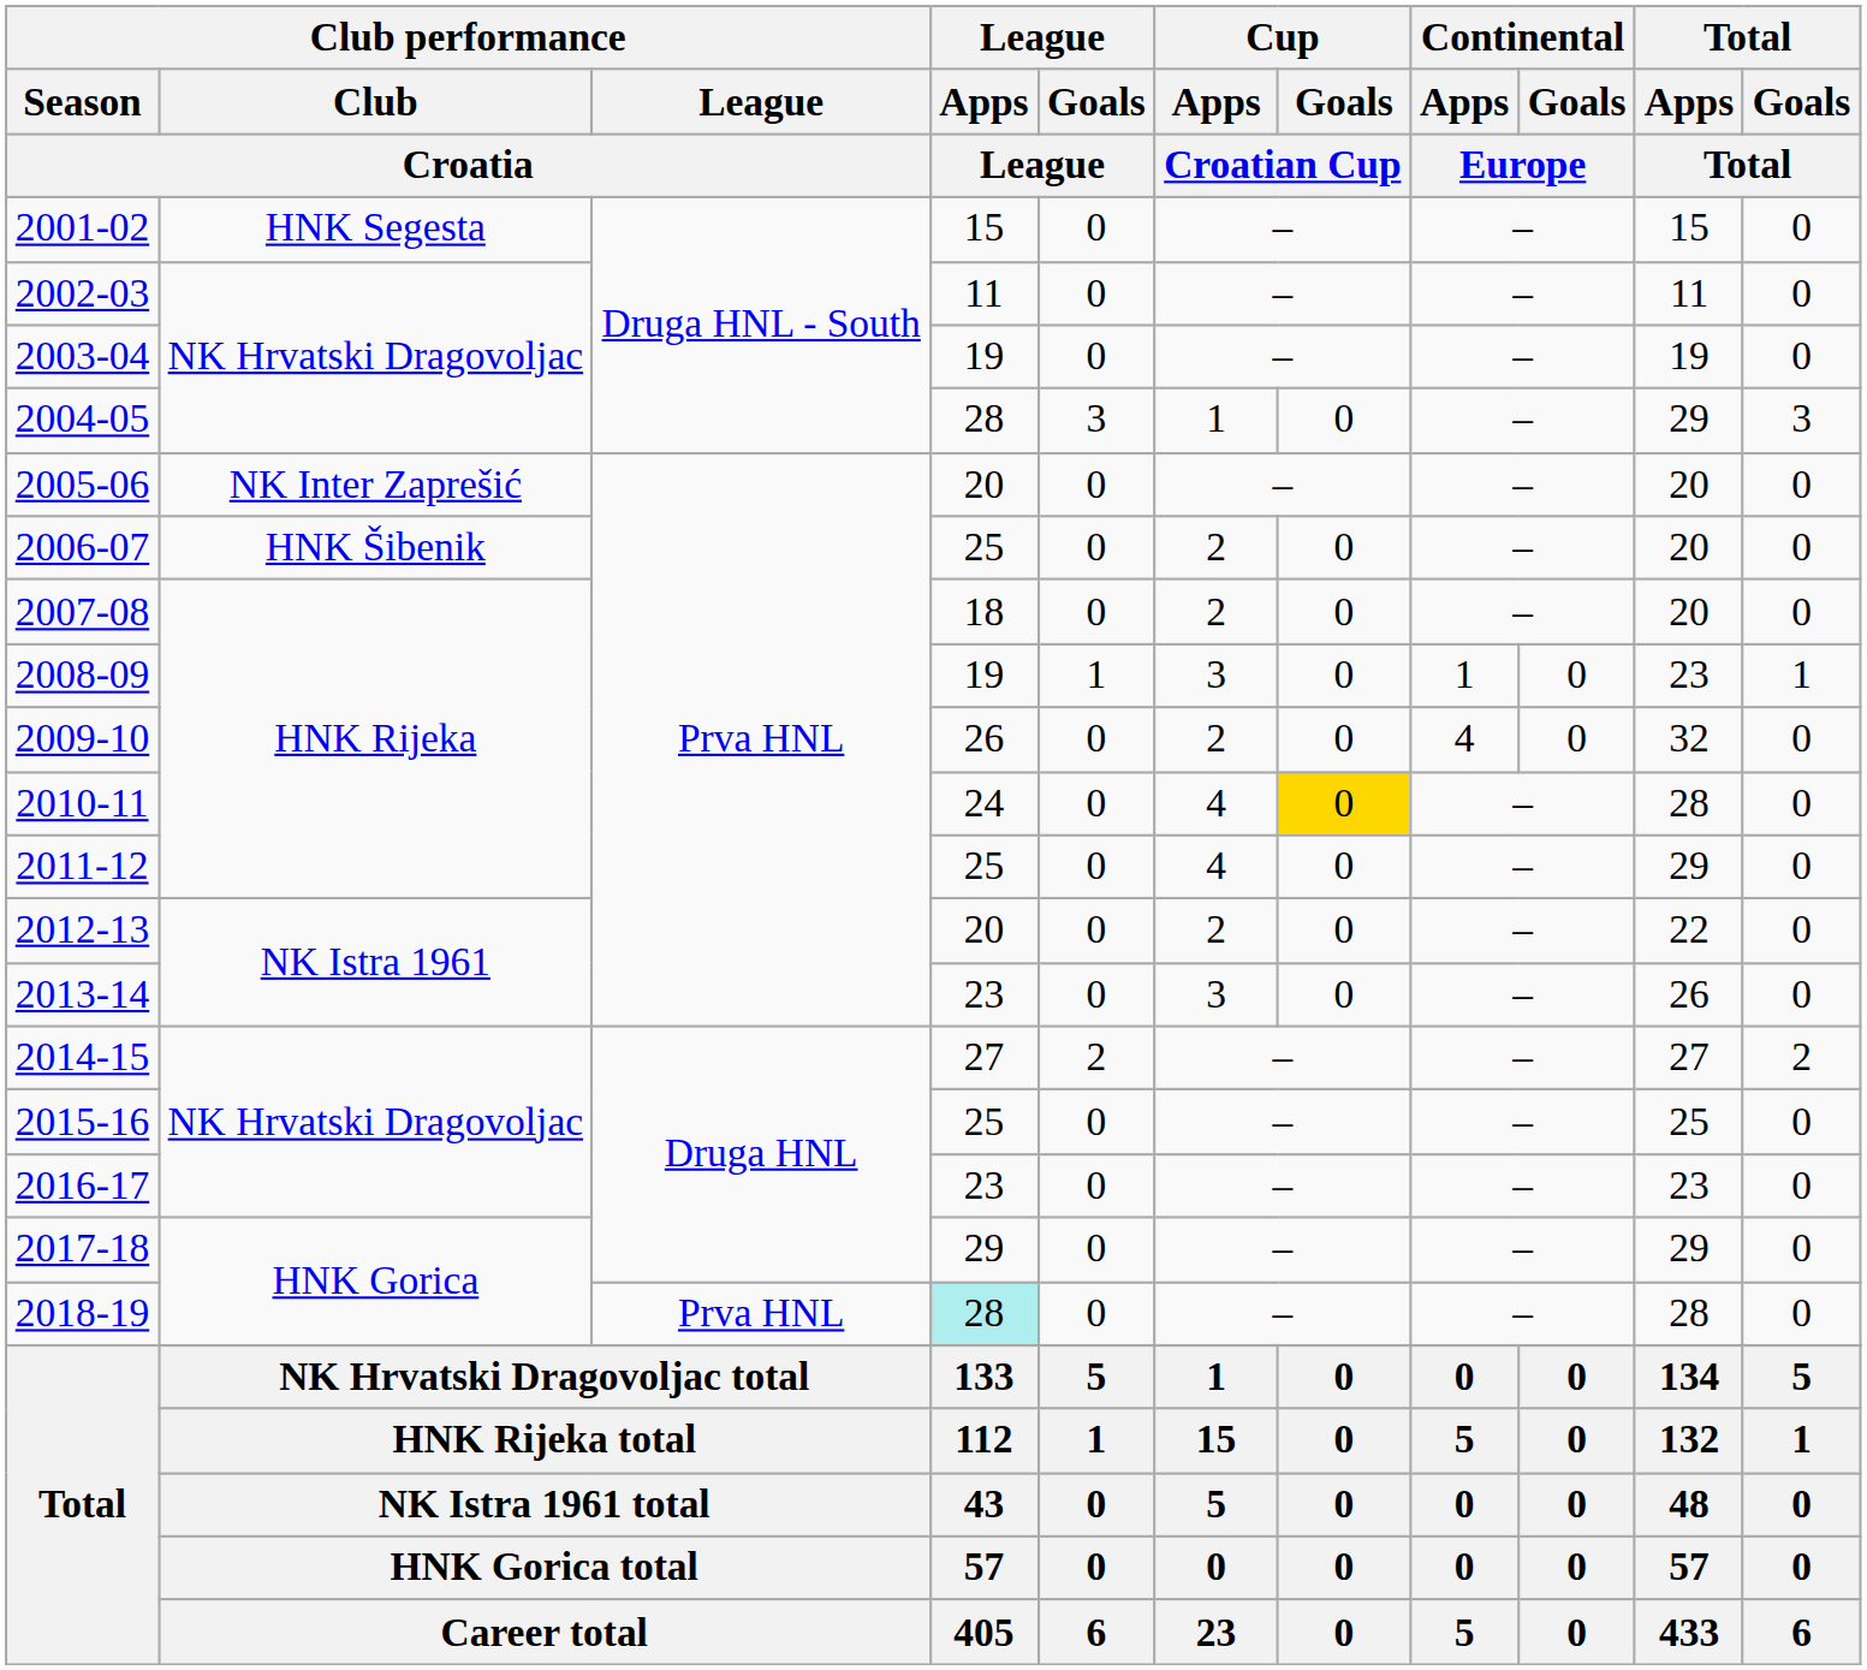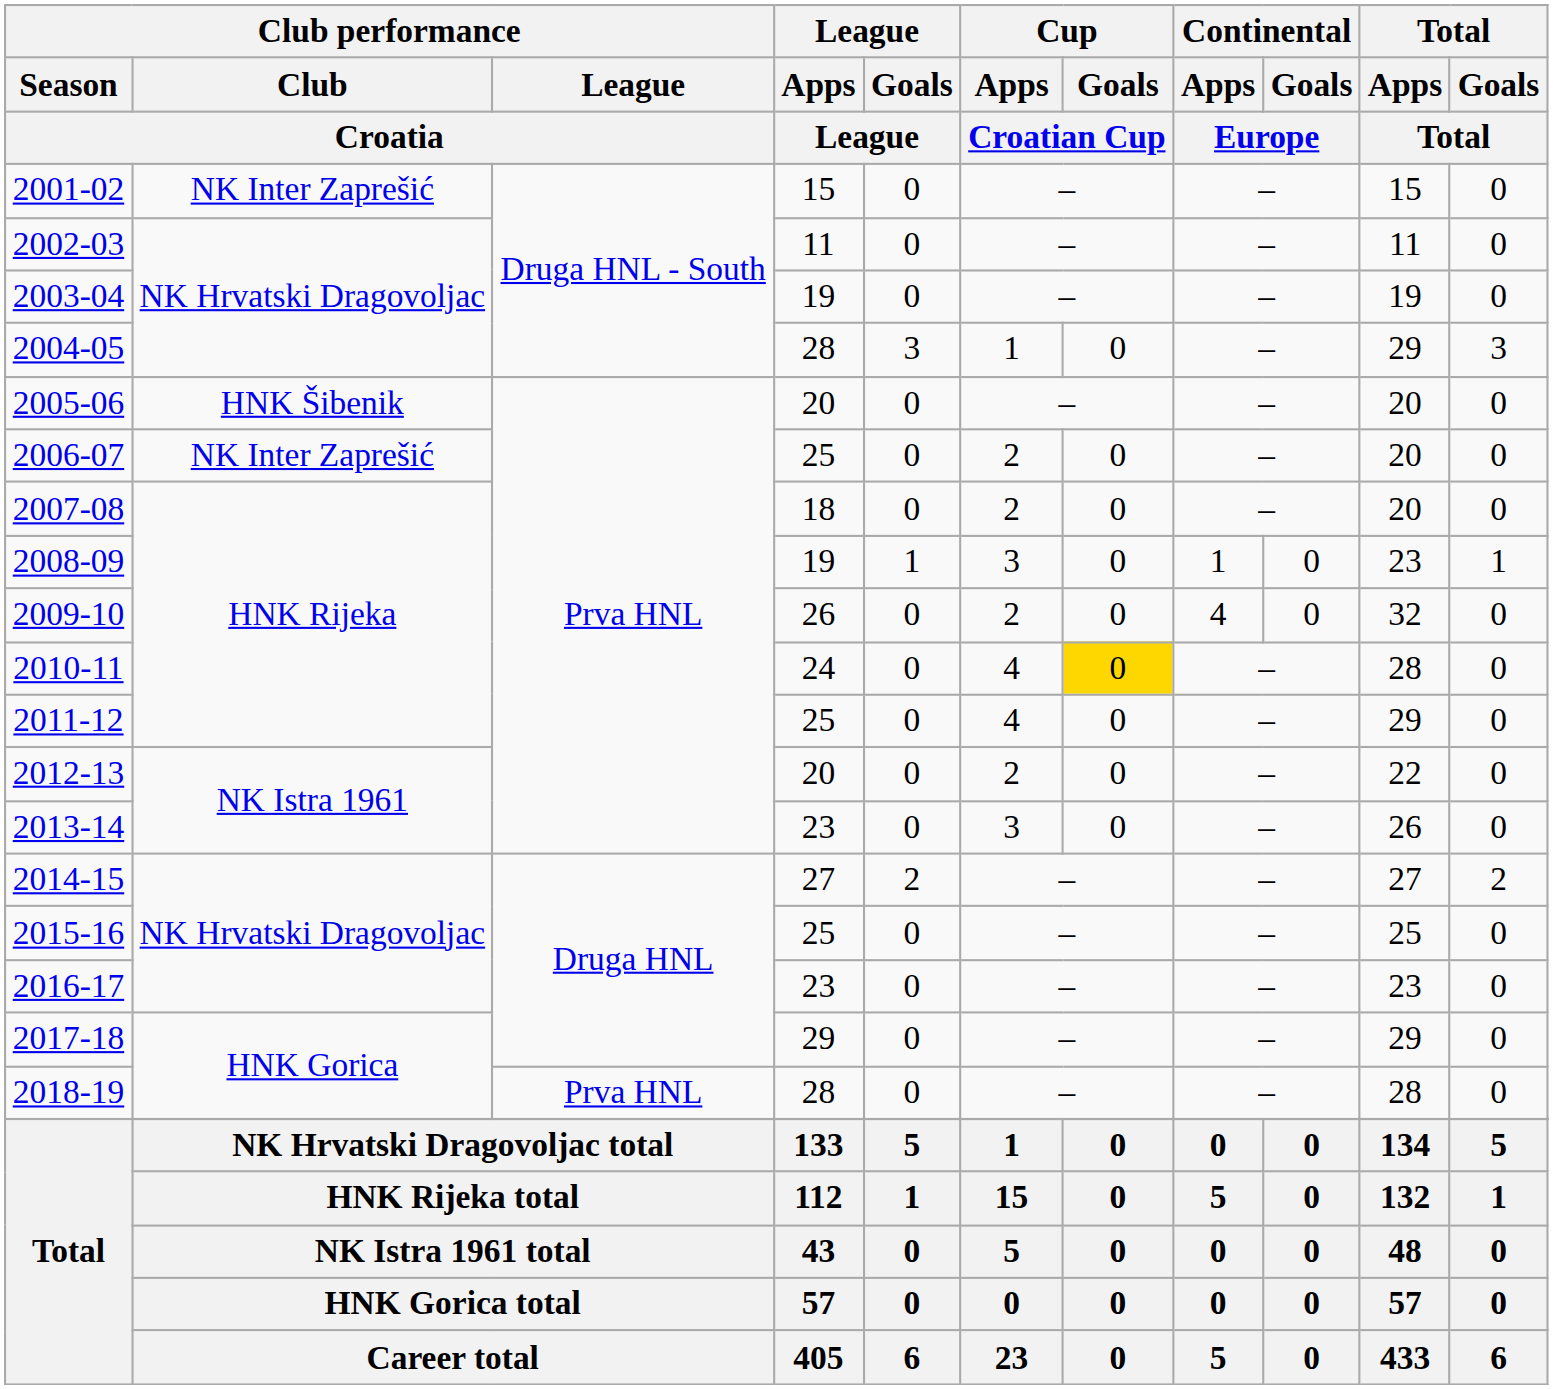 <table class="wikitable" style="text-align:center;">
 <tr>
 <th colspan=3>Club performance</th>
 <th colspan=2>League</th>
 <th colspan=2>Cup</th>
 <th colspan=2>Continental</th>
 <th colspan=2>Total</th>
 </tr>
 <tr>
 <th>Season</th>
 <th>Club</th>
 <th>League</th>
 <th>Apps</th>
 <th>Goals</th>
 <th>Apps</th>
 <th>Goals</th>
 <th>Apps</th>
 <th>Goals</th>
 <th>Apps</th>
 <th>Goals</th>
 </tr>
 <tr>
 <th colspan=3>Croatia</th>
 <th colspan=2>League</th>
 <th colspan=2><a href='#'>Croatian Cup</a></th>
 <th colspan=2><a href='#'>Europe</a></th>
 <th colspan=2>Total</th>
 </tr>
 <tr>
 <td><a href='#'>2001-02</a></td>
-<td rowspan="1"><a href='#'>HNK Segesta</a></td>
+<td rowspan="1"><a href='#'>NK Inter Zaprešić</a></td>
 <td rowspan="4"><a href='#'>Druga HNL - South</a></td>
 <td>15</td>
 <td>0</td>
 <td colspan="2">–</td>
 <td colspan="2">–</td>
 <td>15</td>
 <td>0</td>
 </tr>
 <tr>
 <td><a href='#'>2002-03</a></td>
 <td rowspan="3"><a href='#'>NK Hrvatski Dragovoljac</a></td>
 <td>11</td>
 <td>0</td>
 <td colspan="2">–</td>
 <td colspan="2">–</td>
 <td>11</td>
 <td>0</td>
 </tr>
 <tr>
 <td><a href='#'>2003-04</a></td>
 <td>19</td>
 <td>0</td>
 <td colspan="2">–</td>
 <td colspan="2">–</td>
 <td>19</td>
 <td>0</td>
 </tr>
 <tr>
 <td><a href='#'>2004-05</a></td>
 <td>28</td>
 <td>3</td>
 <td>1</td>
 <td>0</td>
 <td colspan="2">–</td>
 <td>29</td>
 <td>3</td>
 </tr>
 <tr>
 <td><a href='#'>2005-06</a></td>
-<td rowspan="1"><a href='#'>NK Inter Zaprešić</a></td>
+<td rowspan="1"><a href='#'>HNK Šibenik</a></td>
 <td rowspan="9"><a href='#'>Prva HNL</a></td>
 <td>20</td>
 <td>0</td>
 <td colspan="2">–</td>
 <td colspan="2">–</td>
 <td>20</td>
 <td>0</td>
 </tr>
 <tr>
 <td><a href='#'>2006-07</a></td>
-<td rowspan="1"><a href='#'>HNK Šibenik</a></td>
+<td rowspan="1"><a href='#'>NK Inter Zaprešić</a></td>
 <td>25</td>
 <td>0</td>
 <td>2</td>
 <td>0</td>
 <td colspan="2">–</td>
 <td>20</td>
 <td>0</td>
 </tr>
 <tr>
 <td><a href='#'>2007-08</a></td>
 <td rowspan="5"><a href='#'>HNK Rijeka</a></td>
 <td>18</td>
 <td>0</td>
 <td>2</td>
 <td>0</td>
 <td colspan="2">–</td>
 <td>20</td>
 <td>0</td>
 </tr>
 <tr>
 <td><a href='#'>2008-09</a></td>
 <td>19</td>
 <td>1</td>
 <td>3</td>
 <td>0</td>
 <td>1</td>
 <td>0</td>
 <td>23</td>
 <td>1</td>
 </tr>
 <tr>
 <td><a href='#'>2009-10</a></td>
 <td>26</td>
 <td>0</td>
 <td>2</td>
 <td>0</td>
 <td>4</td>
 <td>0</td>
 <td>32</td>
 <td>0</td>
 </tr>
 <tr>
 <td><a href='#'>2010-11</a></td>
 <td>24</td>
 <td>0</td>
 <td>4</td>
 <td style="background: gold;">0</td>
 <td colspan="2">–</td>
 <td>28</td>
 <td>0</td>
 </tr>
 <tr>
 <td><a href='#'>2011-12</a></td>
 <td>25</td>
 <td>0</td>
 <td>4</td>
 <td>0</td>
 <td colspan="2">–</td>
 <td>29</td>
 <td>0</td>
 </tr>
 <tr>
 <td><a href='#'>2012-13</a></td>
 <td rowspan="2"><a href='#'>NK Istra 1961</a></td>
 <td>20</td>
 <td>0</td>
 <td>2</td>
 <td>0</td>
 <td colspan="2">–</td>
 <td>22</td>
 <td>0</td>
 </tr>
 <tr>
 <td><a href='#'>2013-14</a></td>
 <td>23</td>
 <td>0</td>
 <td>3</td>
 <td>0</td>
 <td colspan="2">–</td>
 <td>26</td>
 <td>0</td>
 </tr>
 <tr>
 <td><a href='#'>2014-15</a></td>
 <td rowspan="3"><a href='#'>NK Hrvatski Dragovoljac</a></td>
 <td rowspan="4"><a href='#'>Druga HNL</a></td>
 <td>27</td>
 <td>2</td>
 <td colspan="2">–</td>
 <td colspan="2">–</td>
 <td>27</td>
 <td>2</td>
 </tr>
 <tr>
 <td><a href='#'>2015-16</a></td>
 <td>25</td>
 <td>0</td>
 <td colspan="2">–</td>
 <td colspan="2">–</td>
 <td>25</td>
 <td>0</td>
 </tr>
 <tr>
 <td><a href='#'>2016-17</a></td>
 <td>23</td>
 <td>0</td>
 <td colspan="2">–</td>
 <td colspan="2">–</td>
 <td>23</td>
 <td>0</td>
 </tr>
 <tr>
 <td><a href='#'>2017-18</a></td>
 <td rowspan="2"><a href='#'>HNK Gorica</a></td>
 <td>29</td>
 <td>0</td>
 <td colspan="2">–</td>
 <td colspan="2">–</td>
 <td>29</td>
 <td>0</td>
 </tr>
 <tr>
 <td><a href='#'>2018-19</a></td>
 <td rowspan="1"><a href='#'>Prva HNL</a></td>
-<td style="background: paleturquoise;">28</td>
+<td>28</td>
 <td>0</td>
 <td colspan="2">–</td>
 <td colspan="2">–</td>
 <td>28</td>
 <td>0</td>
 </tr>
 <tr>
 <th rowspan=6>Total</th>
 </tr>
 <tr>
 <th colspan=2>NK Hrvatski Dragovoljac total</th>
 <th>133</th>
 <th>5</th>
 <th>1</th>
 <th>0</th>
 <th>0</th>
 <th>0</th>
 <th>134</th>
 <th>5</th>
 </tr>
 <tr>
 <th colspan=2>HNK Rijeka total</th>
 <th>112</th>
 <th>1</th>
 <th>15</th>
 <th>0</th>
 <th>5</th>
 <th>0</th>
 <th>132</th>
 <th>1</th>
 </tr>
 <tr>
 <th colspan=2>NK Istra 1961 total</th>
 <th>43</th>
 <th>0</th>
 <th>5</th>
 <th>0</th>
 <th>0</th>
 <th>0</th>
 <th>48</th>
 <th>0</th>
 </tr>
 <tr>
 <th colspan=2>HNK Gorica total</th>
 <th>57</th>
 <th>0</th>
 <th>0</th>
 <th>0</th>
 <th>0</th>
 <th>0</th>
 <th>57</th>
 <th>0</th>
 </tr>
 <tr>
 <th colspan=2>Career total</th>
 <th>405</th>
 <th>6</th>
 <th>23</th>
 <th>0</th>
 <th>5</th>
 <th>0</th>
 <th>433</th>
 <th>6</th>
 </tr>
 </table>
